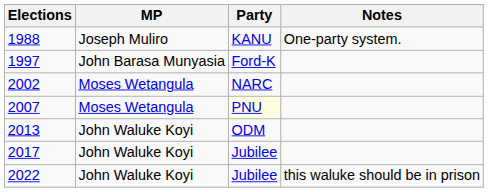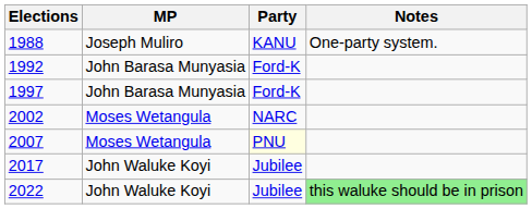 <table class="wikitable">
 <tr>
 <th>Elections</th>
 <th>MP </th>
 <th>Party</th>
 <th>Notes</th>
 </tr>
 <tr>
 <td><a href='#'>1988</a></td>
 <td>Joseph Muliro</td>
 <td><a href='#'>KANU</a></td>
 <td>One-party system.</td>
+</tr>
+<tr>
+<td><a href='#'>1992</a></td>
+<td>John Barasa Munyasia</td>
+<td><a href='#'>Ford-K</a></td>
+<td></td>
 </tr>
 <tr>
 <td><a href='#'>1997</a></td>
 <td>John Barasa Munyasia</td>
 <td><a href='#'>Ford-K</a></td>
 <td></td>
 </tr>
 <tr>
 <td><a href='#'>2002</a></td>
 <td><a href='#'>Moses Wetangula</a></td>
 <td><a href='#'>NARC</a></td>
 <td></td>
 </tr>
 <tr>
 <td><a href='#'>2007</a></td>
 <td><a href='#'>Moses Wetangula</a></td>
 <td style="background: lightyellow;"><a href='#'>PNU</a></td>
 <td></td>
 </tr>
 <tr>
-<td><a href='#'>2013</a></td>
-<td>John Waluke Koyi</td>
-<td><a href='#'>ODM</a></td>
-<td></td>
-</tr>
-<tr>
 <td><a href='#'>2017</a></td>
 <td>John Waluke Koyi</td>
 <td><a href='#'>Jubilee</a></td>
 <td></td>
 </tr>
 <tr>
 <td><a href='#'>2022</a></td>
 <td>John Waluke Koyi</td>
 <td><a href='#'>Jubilee</a></td>
-<td>this waluke should be in prison</td>
+<td style="background: lightgreen;">this waluke should be in prison</td>
 </tr>
 </table>
